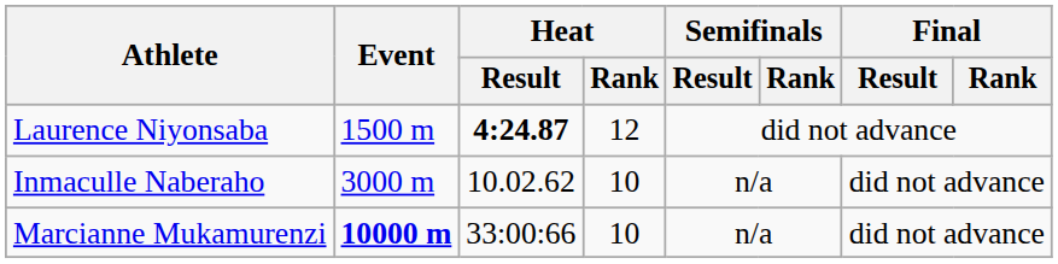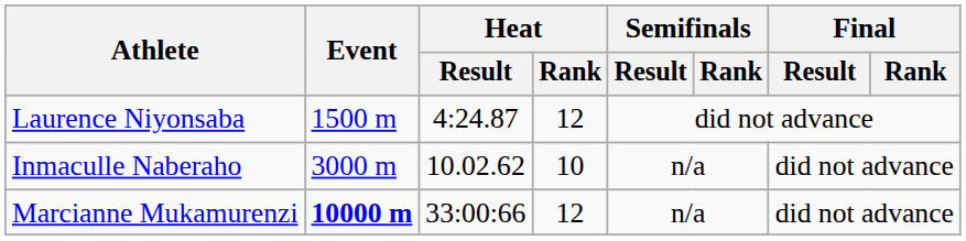 <table class="wikitable" style="font-size:90%">
 <tr>
 <th rowspan="2">Athlete</th>
 <th rowspan="2">Event</th>
 <th colspan="2">Heat</th>
 <th colspan='2'>Semifinals</th>
 <th colspan="2">Final</th>
 </tr>
 <tr style="font-size:95%">
 <th>Result</th>
 <th>Rank</th>
 <th>Result</th>
 <th>Rank</th>
 <th>Result</th>
 <th>Rank</th>
 </tr>
 <tr align=center>
 <td align=left><a href='#'>Laurence Niyonsaba</a></td>
 <td align=left><a href='#'>1500 m</a></td>
-<td><strong>4:24.87</strong></td>
+<td>4:24.87</td>
 <td>12</td>
 <td colspan=4>did not advance</td>
 </tr>
 <tr align=center>
 <td align=left><a href='#'>Inmaculle Naberaho</a></td>
 <td align=left><a href='#'>3000 m</a></td>
 <td>10.02.62</td>
 <td>10</td>
 <td colspan=2>n/a</td>
 <td colspan=2>did not advance</td>
 </tr>
 <tr align=center>
 <td align=left><a href='#'>Marcianne Mukamurenzi</a></td>
 <td align=left><strong><a href='#'>10000 m</a></strong></td>
 <td>33:00:66</td>
-<td>10</td>
+<td>12</td>
 <td colspan=2>n/a</td>
 <td colspan=2>did not advance</td>
 </tr>
 </table>
